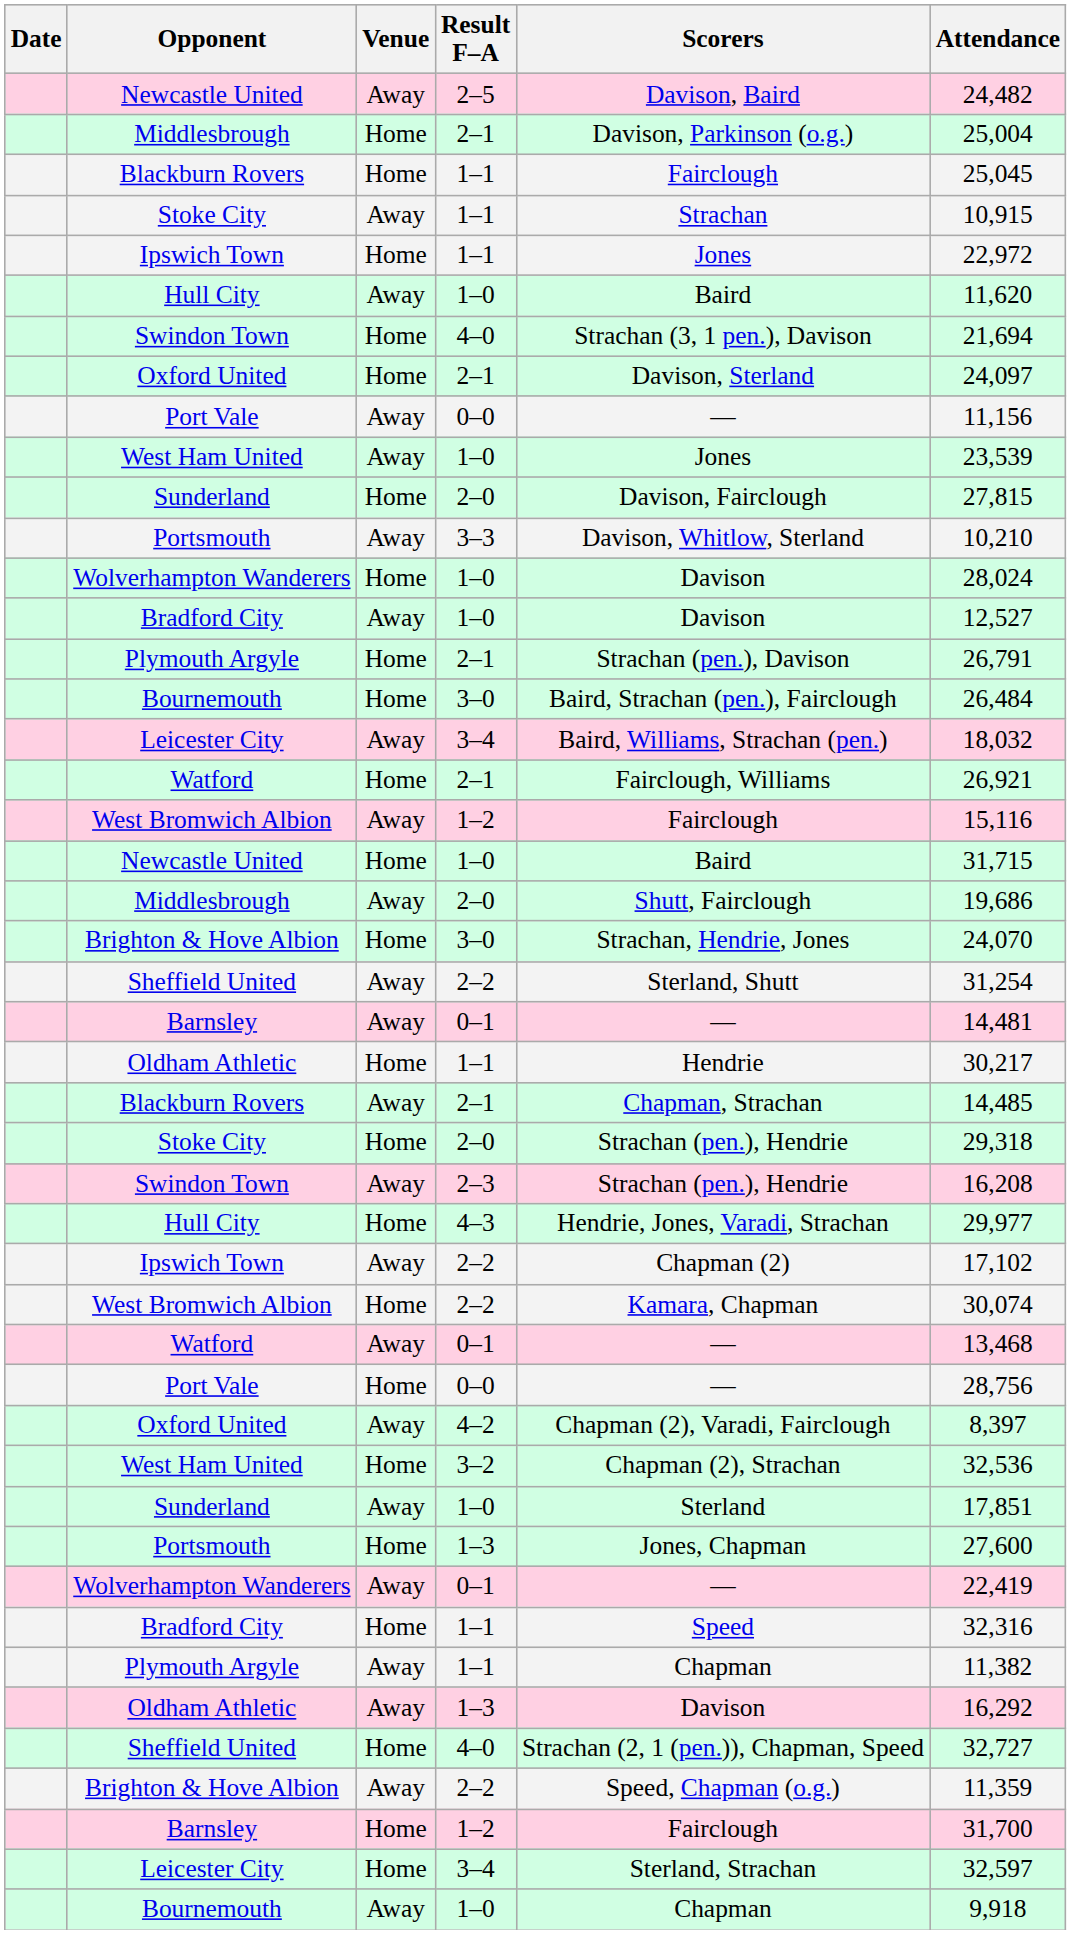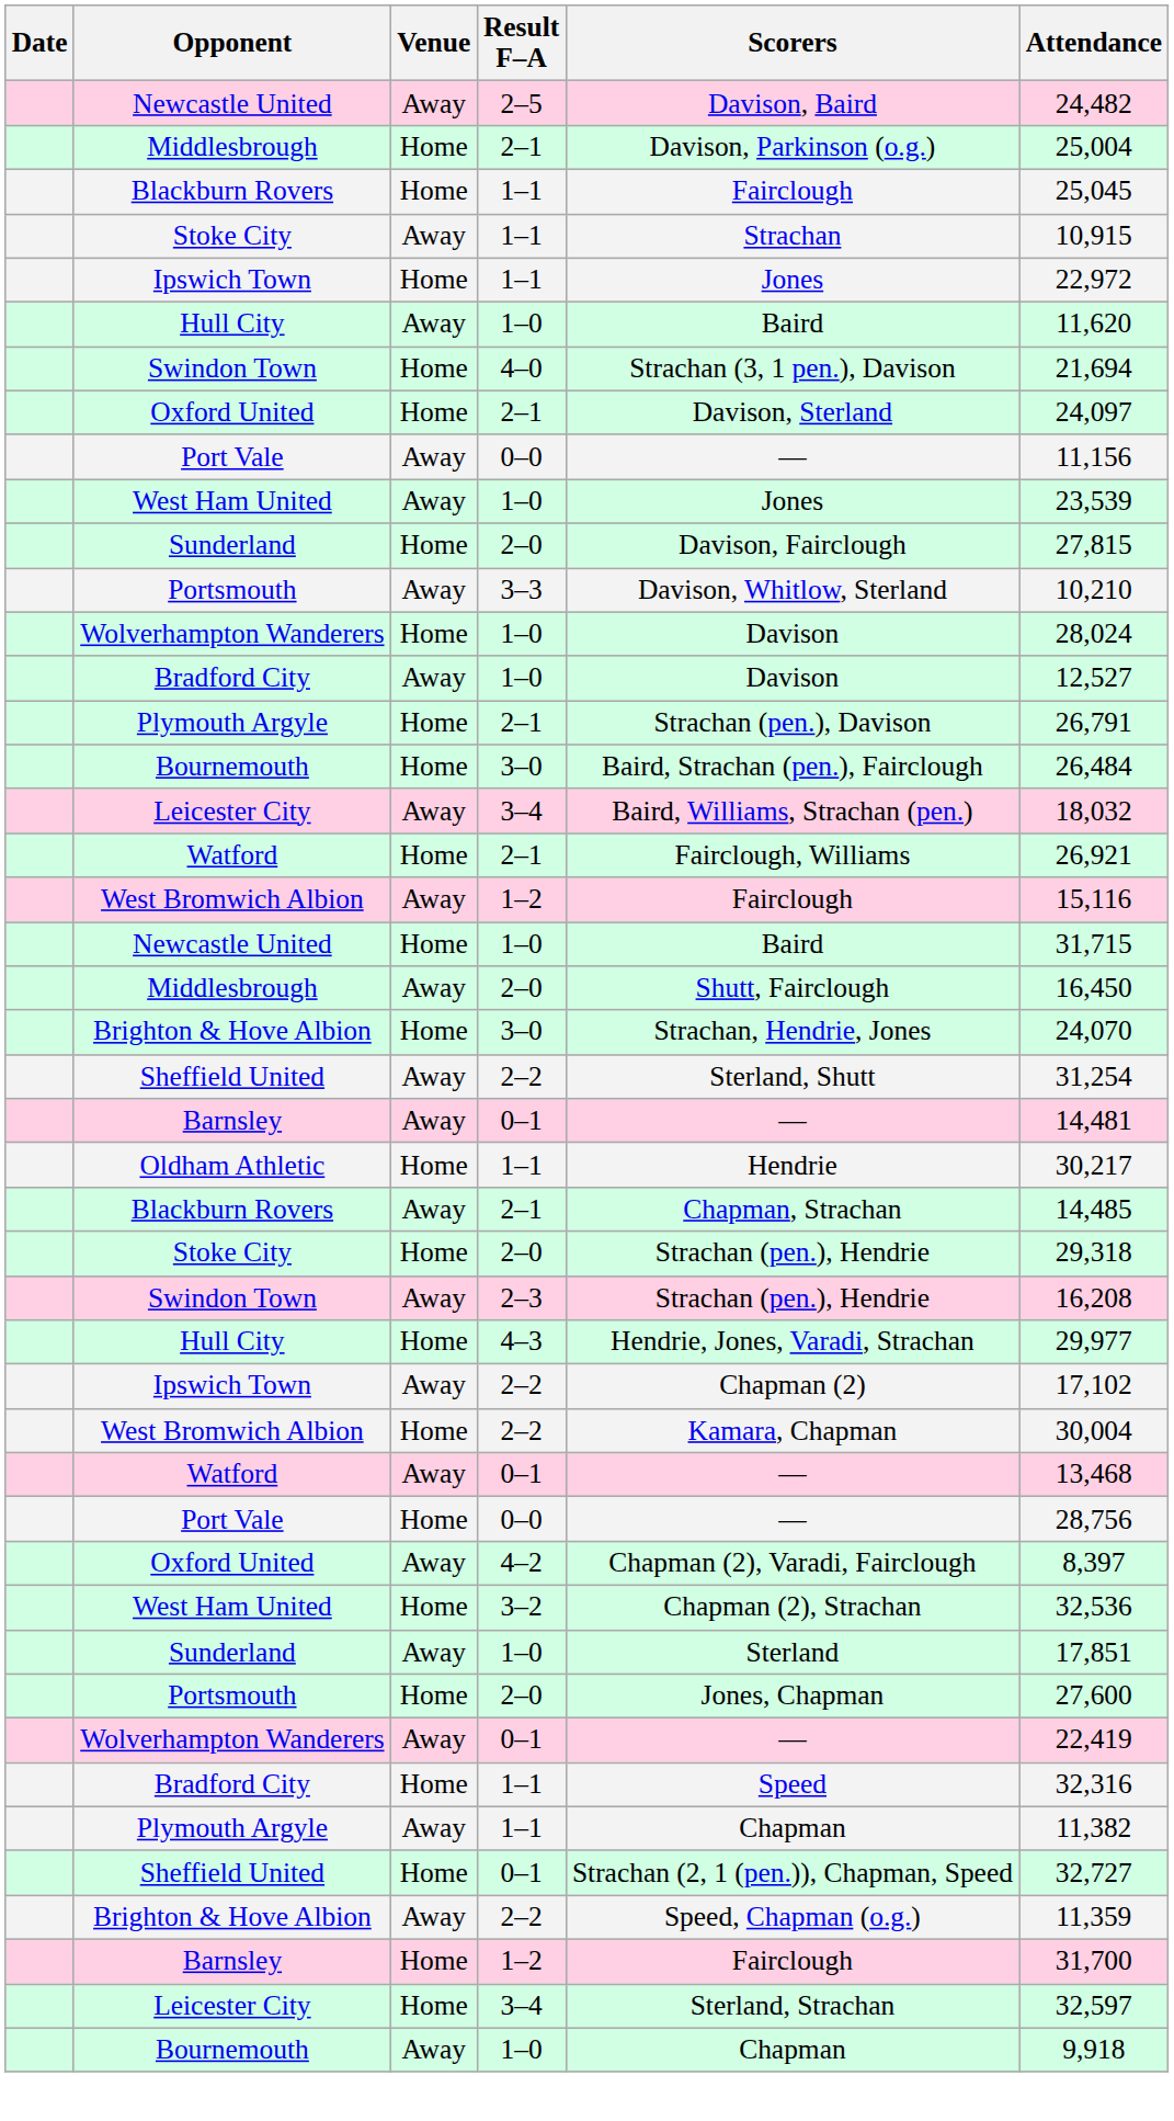 <table class="wikitable sortable" style="text-align:center;">
 <tr>
 <th>Date</th>
 <th>Opponent</th>
 <th>Venue</th>
 <th>Result<br>F–A</th>
 <th class=unsortable>Scorers</th>
 <th>Attendance</th>
 </tr>
 <tr style="background-color: #ffd0e3;">
 <td></td>
 <td><a href='#'>Newcastle United</a></td>
 <td>Away</td>
 <td>2–5</td>
 <td><a href='#'>Davison</a>, <a href='#'>Baird</a></td>
 <td>24,482</td>
 </tr>
 <tr style="background-color: #d0ffe3;">
 <td></td>
 <td><a href='#'>Middlesbrough</a></td>
 <td>Home</td>
 <td>2–1</td>
 <td>Davison, <a href='#'>Parkinson</a> (<a href='#'>o.g.</a>)</td>
 <td>25,004</td>
 </tr>
 <tr style="background-color: #f3f3f3;">
 <td></td>
 <td><a href='#'>Blackburn Rovers</a></td>
 <td>Home</td>
 <td>1–1</td>
 <td><a href='#'>Fairclough</a></td>
 <td>25,045</td>
 </tr>
 <tr style="background-color: #f3f3f3;">
 <td></td>
 <td><a href='#'>Stoke City</a></td>
 <td>Away</td>
 <td>1–1</td>
 <td><a href='#'>Strachan</a></td>
 <td>10,915</td>
 </tr>
 <tr style="background-color: #f3f3f3;">
 <td></td>
 <td><a href='#'>Ipswich Town</a></td>
 <td>Home</td>
 <td>1–1</td>
 <td><a href='#'>Jones</a></td>
 <td>22,972</td>
 </tr>
 <tr style="background-color: #d0ffe3;">
 <td></td>
 <td><a href='#'>Hull City</a></td>
 <td>Away</td>
 <td>1–0</td>
 <td>Baird</td>
 <td>11,620</td>
 </tr>
 <tr style="background-color: #d0ffe3;">
 <td></td>
 <td><a href='#'>Swindon Town</a></td>
 <td>Home</td>
 <td>4–0</td>
 <td>Strachan (3, 1 <a href='#'>pen.</a>), Davison</td>
 <td>21,694</td>
 </tr>
 <tr style="background-color: #d0ffe3;">
 <td></td>
 <td><a href='#'>Oxford United</a></td>
 <td>Home</td>
 <td>2–1</td>
 <td>Davison, <a href='#'>Sterland</a></td>
 <td>24,097</td>
 </tr>
 <tr style="background-color: #f3f3f3;">
 <td></td>
 <td><a href='#'>Port Vale</a></td>
 <td>Away</td>
 <td>0–0</td>
 <td>—</td>
 <td>11,156</td>
 </tr>
 <tr style="background-color: #d0ffe3;">
 <td></td>
 <td><a href='#'>West Ham United</a></td>
 <td>Away</td>
 <td>1–0</td>
 <td>Jones</td>
 <td>23,539</td>
 </tr>
 <tr style="background-color: #d0ffe3;">
 <td></td>
 <td><a href='#'>Sunderland</a></td>
 <td>Home</td>
 <td>2–0</td>
 <td>Davison, Fairclough</td>
 <td>27,815</td>
 </tr>
 <tr style="background-color: #f3f3f3;">
 <td></td>
 <td><a href='#'>Portsmouth</a></td>
 <td>Away</td>
 <td>3–3</td>
 <td>Davison, <a href='#'>Whitlow</a>, Sterland</td>
 <td>10,210</td>
 </tr>
 <tr style="background-color: #d0ffe3;">
 <td></td>
 <td><a href='#'>Wolverhampton Wanderers</a></td>
 <td>Home</td>
 <td>1–0</td>
 <td>Davison</td>
 <td>28,024</td>
 </tr>
 <tr style="background-color: #d0ffe3;">
 <td></td>
 <td><a href='#'>Bradford City</a></td>
 <td>Away</td>
 <td>1–0</td>
 <td>Davison</td>
 <td>12,527</td>
 </tr>
 <tr style="background-color: #d0ffe3;">
 <td></td>
 <td><a href='#'>Plymouth Argyle</a></td>
 <td>Home</td>
 <td>2–1</td>
 <td>Strachan (<a href='#'>pen.</a>), Davison</td>
 <td>26,791</td>
 </tr>
 <tr style="background-color: #d0ffe3;">
 <td></td>
 <td><a href='#'>Bournemouth</a></td>
 <td>Home</td>
 <td>3–0</td>
 <td>Baird, Strachan (<a href='#'>pen.</a>), Fairclough</td>
 <td>26,484</td>
 </tr>
 <tr style="background-color: #ffd0e3;">
 <td></td>
 <td><a href='#'>Leicester City</a></td>
 <td>Away</td>
 <td>3–4</td>
 <td>Baird, <a href='#'>Williams</a>, Strachan (<a href='#'>pen.</a>)</td>
 <td>18,032</td>
 </tr>
 <tr style="background-color: #d0ffe3;">
 <td></td>
 <td><a href='#'>Watford</a></td>
 <td>Home</td>
 <td>2–1</td>
 <td>Fairclough, Williams</td>
 <td>26,921</td>
 </tr>
 <tr style="background-color: #ffd0e3;">
 <td></td>
 <td><a href='#'>West Bromwich Albion</a></td>
 <td>Away</td>
 <td>1–2</td>
 <td>Fairclough</td>
 <td>15,116</td>
 </tr>
 <tr style="background-color: #d0ffe3;">
 <td></td>
 <td><a href='#'>Newcastle United</a></td>
 <td>Home</td>
 <td>1–0</td>
 <td>Baird</td>
 <td>31,715</td>
 </tr>
 <tr style="background-color: #d0ffe3;">
 <td></td>
 <td><a href='#'>Middlesbrough</a></td>
 <td>Away</td>
 <td>2–0</td>
 <td><a href='#'>Shutt</a>, Fairclough</td>
-<td>19,686</td>
+<td>16,450</td>
 </tr>
 <tr style="background-color: #d0ffe3;">
 <td></td>
 <td><a href='#'>Brighton & Hove Albion</a></td>
 <td>Home</td>
 <td>3–0</td>
 <td>Strachan, <a href='#'>Hendrie</a>, Jones</td>
 <td>24,070</td>
 </tr>
 <tr style="background-color: #f3f3f3;">
 <td></td>
 <td><a href='#'>Sheffield United</a></td>
 <td>Away</td>
 <td>2–2</td>
 <td>Sterland, Shutt</td>
 <td>31,254</td>
 </tr>
 <tr style="background-color: #ffd0e3;">
 <td></td>
 <td><a href='#'>Barnsley</a></td>
 <td>Away</td>
 <td>0–1</td>
 <td>—</td>
 <td>14,481</td>
 </tr>
 <tr style="background-color: #f3f3f3;">
 <td></td>
 <td><a href='#'>Oldham Athletic</a></td>
 <td>Home</td>
 <td>1–1</td>
 <td>Hendrie</td>
 <td>30,217</td>
 </tr>
 <tr style="background-color: #d0ffe3;">
 <td></td>
 <td><a href='#'>Blackburn Rovers</a></td>
 <td>Away</td>
 <td>2–1</td>
 <td><a href='#'>Chapman</a>, Strachan</td>
 <td>14,485</td>
 </tr>
 <tr style="background-color: #d0ffe3;">
 <td></td>
 <td><a href='#'>Stoke City</a></td>
 <td>Home</td>
 <td>2–0</td>
 <td>Strachan (<a href='#'>pen.</a>), Hendrie</td>
 <td>29,318</td>
 </tr>
 <tr style="background-color: #ffd0e3;">
 <td></td>
 <td><a href='#'>Swindon Town</a></td>
 <td>Away</td>
 <td>2–3</td>
 <td>Strachan (<a href='#'>pen.</a>), Hendrie</td>
 <td>16,208</td>
 </tr>
 <tr style="background-color: #d0ffe3;">
 <td></td>
 <td><a href='#'>Hull City</a></td>
 <td>Home</td>
 <td>4–3</td>
 <td>Hendrie, Jones, <a href='#'>Varadi</a>, Strachan</td>
 <td>29,977</td>
 </tr>
 <tr style="background-color: #f3f3f3;">
 <td></td>
 <td><a href='#'>Ipswich Town</a></td>
 <td>Away</td>
 <td>2–2</td>
 <td>Chapman (2)</td>
 <td>17,102</td>
 </tr>
 <tr style="background-color: #f3f3f3;">
 <td></td>
 <td><a href='#'>West Bromwich Albion</a></td>
 <td>Home</td>
 <td>2–2</td>
 <td><a href='#'>Kamara</a>, Chapman</td>
-<td>30,074</td>
+<td>30,004</td>
 </tr>
 <tr style="background-color: #ffd0e3;">
 <td></td>
 <td><a href='#'>Watford</a></td>
 <td>Away</td>
 <td>0–1</td>
 <td>—</td>
 <td>13,468</td>
 </tr>
 <tr style="background-color: #f3f3f3;">
 <td></td>
 <td><a href='#'>Port Vale</a></td>
 <td>Home</td>
 <td>0–0</td>
 <td>—</td>
 <td>28,756</td>
 </tr>
 <tr style="background-color: #d0ffe3;">
 <td></td>
 <td><a href='#'>Oxford United</a></td>
 <td>Away</td>
 <td>4–2</td>
 <td>Chapman (2), Varadi, Fairclough</td>
 <td>8,397</td>
 </tr>
 <tr style="background-color: #d0ffe3;">
 <td></td>
 <td><a href='#'>West Ham United</a></td>
 <td>Home</td>
 <td>3–2</td>
 <td>Chapman (2), Strachan</td>
 <td>32,536</td>
 </tr>
 <tr style="background-color: #d0ffe3;">
 <td></td>
 <td><a href='#'>Sunderland</a></td>
 <td>Away</td>
 <td>1–0</td>
 <td>Sterland</td>
 <td>17,851</td>
 </tr>
 <tr style="background-color: #d0ffe3;">
 <td></td>
 <td><a href='#'>Portsmouth</a></td>
 <td>Home</td>
-<td>1–3</td>
+<td>2–0</td>
 <td>Jones, Chapman</td>
 <td>27,600</td>
 </tr>
 <tr style="background-color: #ffd0e3;">
 <td></td>
 <td><a href='#'>Wolverhampton Wanderers</a></td>
 <td>Away</td>
 <td>0–1</td>
 <td>—</td>
 <td>22,419</td>
 </tr>
 <tr style="background-color: #f3f3f3;">
 <td></td>
 <td><a href='#'>Bradford City</a></td>
 <td>Home</td>
 <td>1–1</td>
 <td><a href='#'>Speed</a></td>
 <td>32,316</td>
 </tr>
 <tr style="background-color: #f3f3f3;">
 <td></td>
 <td><a href='#'>Plymouth Argyle</a></td>
 <td>Away</td>
 <td>1–1</td>
 <td>Chapman</td>
 <td>11,382</td>
 </tr>
-<tr style="background-color: #ffd0e3;">
-<td></td>
-<td><a href='#'>Oldham Athletic</a></td>
-<td>Away</td>
-<td>1–3</td>
-<td>Davison</td>
-<td>16,292</td>
-</tr>
 <tr style="background-color: #d0ffe3;">
 <td></td>
 <td><a href='#'>Sheffield United</a></td>
 <td>Home</td>
-<td>4–0</td>
+<td>0–1</td>
 <td>Strachan (2, 1 (<a href='#'>pen.</a>)), Chapman, Speed</td>
 <td>32,727</td>
 </tr>
 <tr style="background-color: #f3f3f3;">
 <td></td>
 <td><a href='#'>Brighton & Hove Albion</a></td>
 <td>Away</td>
 <td>2–2</td>
 <td>Speed, <a href='#'>Chapman</a> (<a href='#'>o.g.</a>)</td>
 <td>11,359</td>
 </tr>
 <tr style="background-color: #ffd0e3;">
 <td></td>
 <td><a href='#'>Barnsley</a></td>
 <td>Home</td>
 <td>1–2</td>
 <td>Fairclough</td>
 <td>31,700</td>
 </tr>
 <tr style="background-color: #d0ffe3;">
 <td></td>
 <td><a href='#'>Leicester City</a></td>
 <td>Home</td>
 <td>3–4</td>
 <td>Sterland, Strachan</td>
 <td>32,597</td>
 </tr>
 <tr style="background-color: #d0ffe3;">
 <td></td>
 <td><a href='#'>Bournemouth</a></td>
 <td>Away</td>
 <td>1–0</td>
 <td>Chapman</td>
 <td>9,918</td>
 </tr>
 </table>
